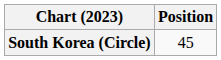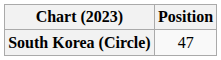 <table class="wikitable plainrowheaders" style="text-align:center">
 <tr>
 <th scope="col">Chart (2023)</th>
 <th scope="col">Position</th>
 </tr>
 <tr>
 <th scope="row">South Korea (Circle)</th>
-<td>45</td>
+<td>47</td>
 </tr>
 </table>
